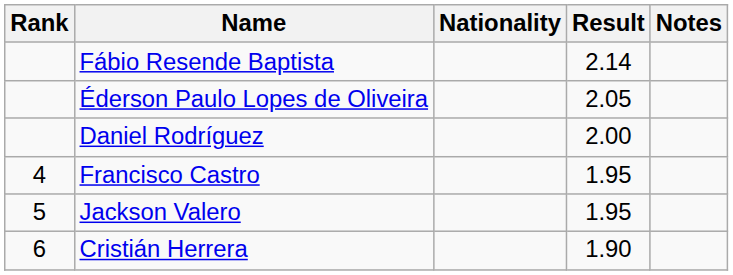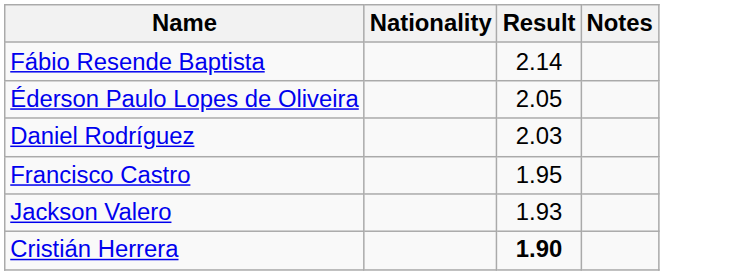 <table class="wikitable sortable" style="text-align:center">
 <tr>
-<th>Rank</th>
 <th>Name</th>
 <th>Nationality</th>
 <th>Result</th>
 <th>Notes</th>
 </tr>
 <tr>
-<td align=center></td>
 <td align=left><a href='#'>Fábio Resende Baptista</a></td>
 <td align=left></td>
 <td>2.14</td>
 <td></td>
 </tr>
 <tr>
-<td align=center></td>
 <td align=left><a href='#'>Éderson Paulo Lopes de Oliveira</a></td>
 <td align=left></td>
 <td>2.05</td>
 <td></td>
 </tr>
 <tr>
-<td align=center></td>
 <td align=left><a href='#'>Daniel Rodríguez</a></td>
 <td align=left></td>
-<td>2.00</td>
+<td>2.03</td>
 <td></td>
 </tr>
 <tr>
-<td align=center>4</td>
 <td align=left><a href='#'>Francisco Castro</a></td>
 <td align=left></td>
 <td>1.95</td>
 <td></td>
 </tr>
 <tr>
-<td align=center>5</td>
 <td align=left><a href='#'>Jackson Valero</a></td>
 <td align=left></td>
-<td>1.95</td>
+<td>1.93</td>
 <td></td>
 </tr>
 <tr>
-<td align=center>6</td>
 <td align=left><a href='#'>Cristián Herrera</a></td>
 <td align=left></td>
-<td>1.90</td>
+<td><strong>1.90</strong></td>
 <td></td>
 </tr>
 </table>
